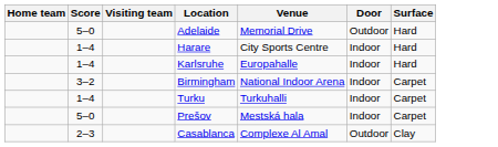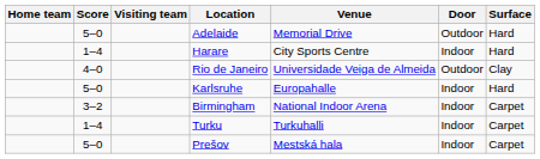 <table class="wikitable" style="border:1px solid #aaa;">
 <tr>
 <th>Home team</th>
 <th>Score</th>
 <th>Visiting team</th>
 <th>Location</th>
 <th>Venue</th>
 <th>Door</th>
 <th>Surface</th>
 </tr>
 <tr>
 <td><strong></strong></td>
 <td style="text-align:center;">5–0</td>
 <td></td>
 <td><a href='#'>Adelaide</a></td>
 <td><a href='#'>Memorial Drive</a></td>
 <td>Outdoor</td>
 <td>Hard</td>
 </tr>
 <tr>
 <td></td>
 <td style="text-align:center;">1–4</td>
 <td><strong></strong></td>
 <td><a href='#'>Harare</a></td>
 <td>City Sports Centre</td>
 <td>Indoor</td>
 <td>Hard</td>
 </tr>
 <tr>
 <td><strong></strong></td>
-<td style="text-align:center;">1–4</td>
+<td style="text-align:center;">4–0</td>
+<td></td>
+<td><a href='#'>Rio de Janeiro</a></td>
+<td><a href='#'>Universidade Veiga de Almeida</a></td>
+<td>Outdoor</td>
+<td>Clay</td>
+</tr>
+<tr>
+<td><strong></strong></td>
+<td style="text-align:center;">5–0</td>
 <td></td>
 <td><a href='#'>Karlsruhe</a></td>
 <td><a href='#'>Europahalle</a></td>
 <td>Indoor</td>
 <td>Hard</td>
 </tr>
 <tr>
 <td><strong></strong></td>
 <td style="text-align:center;">3–2</td>
 <td></td>
 <td><a href='#'>Birmingham</a></td>
 <td><a href='#'>National Indoor Arena</a></td>
 <td>Indoor</td>
 <td>Carpet</td>
 </tr>
 <tr>
 <td></td>
 <td style="text-align:center;">1–4</td>
 <td><strong></strong></td>
 <td><a href='#'>Turku</a></td>
 <td><a href='#'>Turkuhalli</a></td>
 <td>Indoor</td>
 <td>Carpet</td>
 </tr>
 <tr>
 <td></td>
 <td style="text-align:center;">5–0</td>
 <td><strong></strong></td>
 <td><a href='#'>Prešov</a></td>
 <td><a href='#'>Mestská hala</a></td>
 <td>Indoor</td>
 <td>Carpet</td>
 </tr>
-<tr>
-<td></td>
-<td style="text-align:center;">2–3</td>
-<td><strong></strong></td>
-<td><a href='#'>Casablanca</a></td>
-<td><a href='#'>Complexe Al Amal</a></td>
-<td>Outdoor</td>
-<td>Clay</td>
-</tr>
 </table>
